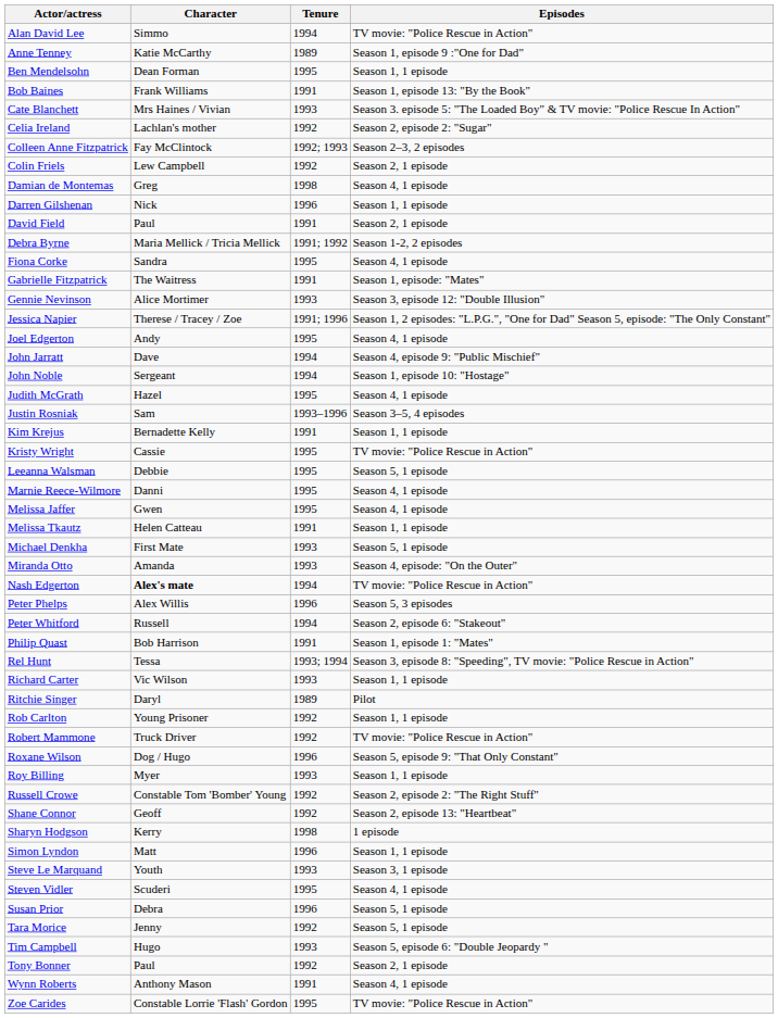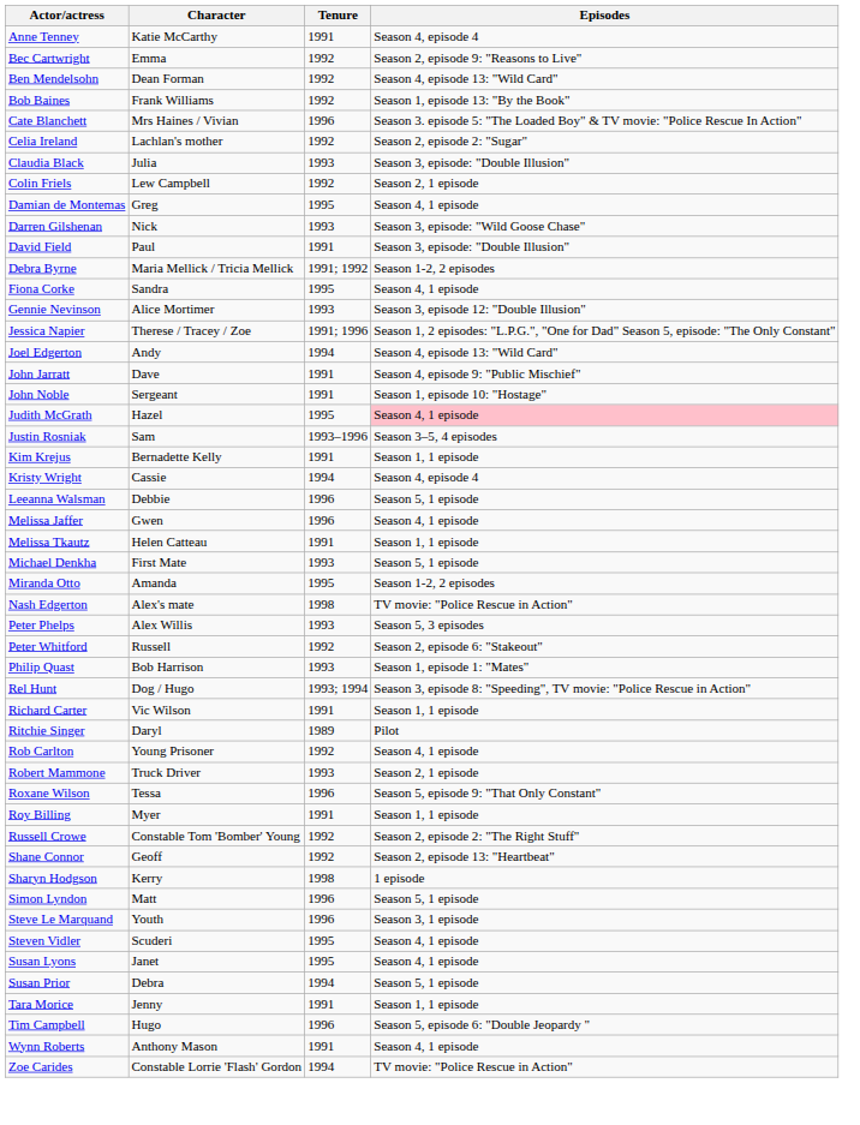 <table class="wikitable">
 <tr>
 <th>Actor/actress</th>
 <th>Character</th>
 <th>Tenure</th>
 <th>Episodes</th>
 </tr>
 <tr>
-<td><a href='#'>Alan David Lee</a></td>
-<td>Simmo</td>
-<td>1994</td>
-<td>TV movie: "Police Rescue in Action"</td>
+<td><a href='#'>Anne Tenney</a></td>
+<td>Katie McCarthy</td>
+<td>1991</td>
+<td>Season 4, episode 4</td>
 </tr>
 <tr>
-<td><a href='#'>Anne Tenney</a></td>
-<td>Katie McCarthy</td>
-<td>1989</td>
-<td>Season 1, episode 9 :"One for Dad"</td>
+<td><a href='#'>Bec Cartwright</a></td>
+<td>Emma</td>
+<td>1992</td>
+<td>Season 2, episode 9: "Reasons to Live"</td>
 </tr>
 <tr>
 <td><a href='#'>Ben Mendelsohn</a></td>
 <td>Dean Forman</td>
-<td>1995</td>
-<td>Season 1, 1 episode</td>
+<td>1992</td>
+<td>Season 4, episode 13: "Wild Card"</td>
 </tr>
 <tr>
 <td><a href='#'>Bob Baines</a></td>
 <td>Frank Williams</td>
-<td>1991</td>
+<td>1992</td>
 <td>Season 1, episode 13: "By the Book"</td>
 </tr>
 <tr>
 <td><a href='#'>Cate Blanchett</a></td>
 <td>Mrs Haines / Vivian</td>
-<td>1993</td>
+<td>1996</td>
 <td>Season 3. episode 5: "The Loaded Boy"  & TV movie: "Police Rescue In Action"</td>
 </tr>
 <tr>
 <td><a href='#'>Celia Ireland</a></td>
 <td>Lachlan's mother</td>
 <td>1992</td>
 <td>Season 2, episode 2: "Sugar"</td>
 </tr>
 <tr>
-<td><a href='#'>Colleen Anne Fitzpatrick</a></td>
-<td>Fay McClintock</td>
-<td>1992; 1993</td>
-<td>Season 2–3, 2 episodes</td>
+<td><a href='#'>Claudia Black</a></td>
+<td>Julia</td>
+<td>1993</td>
+<td>Season 3, episode: "Double Illusion"</td>
 </tr>
 <tr>
 <td><a href='#'>Colin Friels</a></td>
 <td>Lew Campbell</td>
 <td>1992</td>
 <td>Season 2, 1 episode</td>
 </tr>
 <tr>
 <td><a href='#'>Damian de Montemas</a></td>
 <td>Greg</td>
-<td>1998</td>
+<td>1995</td>
 <td>Season 4, 1 episode</td>
 </tr>
 <tr>
 <td><a href='#'>Darren Gilshenan</a></td>
 <td>Nick</td>
-<td>1996</td>
-<td>Season 1, 1 episode</td>
+<td>1993</td>
+<td>Season 3, episode: "Wild Goose Chase"</td>
 </tr>
 <tr>
 <td><a href='#'>David Field</a></td>
 <td>Paul</td>
 <td>1991</td>
-<td>Season 2, 1 episode</td>
+<td>Season 3, episode: "Double Illusion"</td>
 </tr>
 <tr>
 <td><a href='#'>Debra Byrne</a></td>
 <td>Maria Mellick / Tricia Mellick</td>
 <td>1991; 1992</td>
 <td>Season 1-2, 2 episodes</td>
 </tr>
 <tr>
 <td><a href='#'>Fiona Corke</a></td>
 <td>Sandra</td>
 <td>1995</td>
 <td>Season 4, 1 episode</td>
-</tr>
-<tr>
-<td><a href='#'>Gabrielle Fitzpatrick</a></td>
-<td>The Waitress</td>
-<td>1991</td>
-<td>Season 1, episode: "Mates"</td>
 </tr>
 <tr>
 <td><a href='#'>Gennie Nevinson</a></td>
 <td>Alice Mortimer</td>
 <td>1993</td>
 <td>Season 3, episode 12: "Double Illusion"</td>
 </tr>
 <tr>
 <td><a href='#'>Jessica Napier</a></td>
 <td>Therese / Tracey / Zoe</td>
 <td>1991; 1996</td>
 <td>Season 1, 2 episodes: "L.P.G.", "One for Dad" Season 5, episode: "The Only Constant"</td>
 </tr>
 <tr>
 <td><a href='#'>Joel Edgerton</a></td>
 <td>Andy</td>
-<td>1995</td>
-<td>Season 4, 1 episode</td>
+<td>1994</td>
+<td>Season 4, episode 13: "Wild Card"</td>
 </tr>
 <tr>
 <td><a href='#'>John Jarratt</a></td>
 <td>Dave</td>
-<td>1994</td>
+<td>1991</td>
 <td>Season 4, episode 9: "Public Mischief"</td>
 </tr>
 <tr>
 <td><a href='#'>John Noble</a></td>
 <td>Sergeant</td>
-<td>1994</td>
+<td>1991</td>
 <td>Season 1, episode 10: "Hostage"</td>
 </tr>
 <tr>
 <td><a href='#'>Judith McGrath</a></td>
 <td>Hazel</td>
 <td>1995</td>
-<td>Season 4, 1 episode</td>
+<td style="background: pink;">Season 4, 1 episode</td>
 </tr>
 <tr>
 <td><a href='#'>Justin Rosniak</a></td>
 <td>Sam</td>
 <td>1993–1996</td>
 <td>Season 3–5, 4 episodes</td>
 </tr>
 <tr>
 <td><a href='#'>Kim Krejus</a></td>
 <td>Bernadette Kelly</td>
 <td>1991</td>
 <td>Season 1, 1 episode</td>
 </tr>
 <tr>
 <td><a href='#'>Kristy Wright</a></td>
 <td>Cassie</td>
-<td>1995</td>
-<td>TV movie: "Police Rescue in Action"</td>
+<td>1994</td>
+<td>Season 4, episode 4</td>
 </tr>
 <tr>
 <td><a href='#'>Leeanna Walsman</a></td>
 <td>Debbie</td>
-<td>1995</td>
+<td>1996</td>
 <td>Season 5, 1 episode</td>
-</tr>
-<tr>
-<td><a href='#'>Marnie Reece-Wilmore</a></td>
-<td>Danni</td>
-<td>1995</td>
-<td>Season 4, 1 episode</td>
 </tr>
 <tr>
 <td><a href='#'>Melissa Jaffer</a></td>
 <td>Gwen</td>
-<td>1995</td>
+<td>1996</td>
 <td>Season 4, 1 episode</td>
 </tr>
 <tr>
 <td><a href='#'>Melissa Tkautz</a></td>
 <td>Helen Catteau</td>
 <td>1991</td>
 <td>Season 1, 1 episode</td>
 </tr>
 <tr>
 <td><a href='#'>Michael Denkha</a></td>
 <td>First Mate</td>
 <td>1993</td>
 <td>Season 5, 1 episode</td>
 </tr>
 <tr>
 <td><a href='#'>Miranda Otto</a></td>
 <td>Amanda</td>
-<td>1993</td>
-<td>Season 4, episode: "On the Outer"</td>
+<td>1995</td>
+<td>Season 1-2, 2 episodes</td>
 </tr>
 <tr>
 <td><a href='#'>Nash Edgerton</a></td>
-<td><strong>Alex's mate</strong></td>
-<td>1994</td>
+<td>Alex's mate</td>
+<td>1998</td>
 <td>TV movie: "Police Rescue in Action"</td>
 </tr>
 <tr>
 <td><a href='#'>Peter Phelps</a></td>
 <td>Alex Willis</td>
-<td>1996</td>
+<td>1993</td>
 <td>Season 5, 3 episodes</td>
 </tr>
 <tr>
 <td><a href='#'>Peter Whitford</a></td>
 <td>Russell</td>
-<td>1994</td>
+<td>1992</td>
 <td>Season 2, episode 6: "Stakeout"</td>
 </tr>
 <tr>
 <td><a href='#'>Philip Quast</a></td>
 <td>Bob Harrison</td>
-<td>1991</td>
+<td>1993</td>
 <td>Season 1, episode 1: "Mates"</td>
 </tr>
 <tr>
 <td><a href='#'>Rel Hunt</a></td>
-<td>Tessa</td>
+<td>Dog / Hugo</td>
 <td>1993; 1994</td>
 <td>Season 3, episode 8: "Speeding", TV movie: "Police Rescue in Action"</td>
 </tr>
 <tr>
 <td><a href='#'>Richard Carter</a></td>
 <td>Vic Wilson</td>
-<td>1993</td>
+<td>1991</td>
 <td>Season 1, 1 episode</td>
 </tr>
 <tr>
 <td><a href='#'>Ritchie Singer</a></td>
 <td>Daryl</td>
 <td>1989</td>
 <td>Pilot</td>
 </tr>
 <tr>
 <td><a href='#'>Rob Carlton</a></td>
 <td>Young Prisoner</td>
 <td>1992</td>
-<td>Season 1, 1 episode</td>
+<td>Season 4, 1 episode</td>
 </tr>
 <tr>
 <td><a href='#'>Robert Mammone</a></td>
 <td>Truck Driver</td>
-<td>1992</td>
-<td>TV movie: "Police Rescue in Action"</td>
+<td>1993</td>
+<td>Season 2, 1 episode</td>
 </tr>
 <tr>
 <td><a href='#'>Roxane Wilson</a></td>
-<td>Dog / Hugo</td>
+<td>Tessa</td>
 <td>1996</td>
 <td>Season 5, episode 9: "That Only Constant"</td>
 </tr>
 <tr>
 <td><a href='#'>Roy Billing</a></td>
 <td>Myer</td>
-<td>1993</td>
+<td>1991</td>
 <td>Season 1, 1 episode</td>
 </tr>
 <tr>
 <td><a href='#'>Russell Crowe</a></td>
 <td>Constable Tom 'Bomber' Young</td>
 <td>1992</td>
 <td>Season 2, episode 2: "The Right Stuff"</td>
 </tr>
 <tr>
 <td><a href='#'>Shane Connor</a></td>
 <td>Geoff</td>
 <td>1992</td>
 <td>Season 2, episode 13: "Heartbeat"</td>
 </tr>
 <tr>
 <td><a href='#'>Sharyn Hodgson</a></td>
 <td>Kerry</td>
 <td>1998</td>
 <td>1 episode</td>
 </tr>
 <tr>
 <td><a href='#'>Simon Lyndon</a></td>
 <td>Matt</td>
 <td>1996</td>
-<td>Season 1, 1 episode</td>
+<td>Season 5, 1 episode</td>
 </tr>
 <tr>
 <td><a href='#'>Steve Le Marquand</a></td>
 <td>Youth</td>
-<td>1993</td>
+<td>1996</td>
 <td>Season 3, 1 episode</td>
 </tr>
 <tr>
 <td><a href='#'>Steven Vidler</a></td>
 <td>Scuderi</td>
 <td>1995</td>
 <td>Season 4, 1 episode</td>
 </tr>
 <tr>
+<td><a href='#'>Susan Lyons</a></td>
+<td>Janet</td>
+<td>1995</td>
+<td>Season 4, 1 episode</td>
+</tr>
+<tr>
 <td><a href='#'>Susan Prior</a></td>
 <td>Debra</td>
-<td>1996</td>
+<td>1994</td>
 <td>Season 5, 1 episode</td>
 </tr>
 <tr>
 <td><a href='#'>Tara Morice</a></td>
 <td>Jenny</td>
-<td>1992</td>
-<td>Season 5, 1 episode</td>
+<td>1991</td>
+<td>Season 1, 1 episode</td>
 </tr>
 <tr>
 <td><a href='#'>Tim Campbell</a></td>
 <td>Hugo</td>
-<td>1993</td>
+<td>1996</td>
 <td>Season 5, episode 6: "Double Jeopardy "</td>
-</tr>
-<tr>
-<td><a href='#'>Tony Bonner</a></td>
-<td>Paul</td>
-<td>1992</td>
-<td>Season 2, 1 episode</td>
 </tr>
 <tr>
 <td><a href='#'>Wynn Roberts</a></td>
 <td>Anthony Mason</td>
 <td>1991</td>
 <td>Season 4, 1 episode</td>
 </tr>
 <tr>
 <td><a href='#'>Zoe Carides</a></td>
 <td>Constable Lorrie 'Flash' Gordon</td>
-<td>1995</td>
+<td>1994</td>
 <td>TV movie: "Police Rescue in Action"</td>
 </tr>
 </table>
